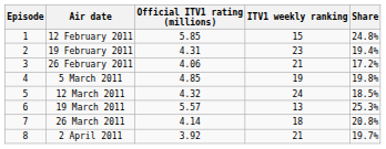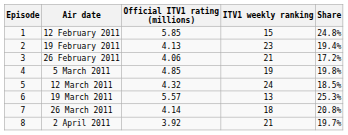 <table class="wikitable" style="text-align:center;">
 <tr>
 <th>Episode</th>
 <th>Air date</th>
 <th>Official ITV1 rating<br>(millions)</th>
 <th>ITV1 weekly ranking</th>
 <th>Share</th>
 </tr>
 <tr>
 <td>1</td>
 <td>12 February 2011</td>
 <td>5.85</td>
 <td>15</td>
 <td>24.8%</td>
 </tr>
 <tr>
 <td>2</td>
 <td>19 February 2011</td>
-<td>4.31</td>
+<td>4.13</td>
 <td>23</td>
 <td>19.4%</td>
 </tr>
 <tr>
 <td>3</td>
 <td>26 February 2011</td>
 <td>4.06</td>
 <td>21</td>
 <td>17.2%</td>
 </tr>
 <tr>
 <td>4</td>
 <td>5 March 2011</td>
 <td>4.85</td>
 <td>19</td>
 <td>19.8%</td>
 </tr>
 <tr>
 <td>5</td>
 <td>12 March 2011</td>
 <td>4.32</td>
 <td>24</td>
 <td>18.5%</td>
 </tr>
 <tr>
 <td>6</td>
 <td>19 March 2011</td>
 <td>5.57</td>
 <td>13</td>
 <td>25.3%</td>
 </tr>
 <tr>
 <td>7</td>
 <td>26 March 2011</td>
 <td>4.14</td>
 <td>18</td>
 <td>20.8%</td>
 </tr>
 <tr>
 <td>8</td>
 <td>2 April 2011</td>
 <td>3.92</td>
 <td>21</td>
 <td>19.7%</td>
 </tr>
 </table>
